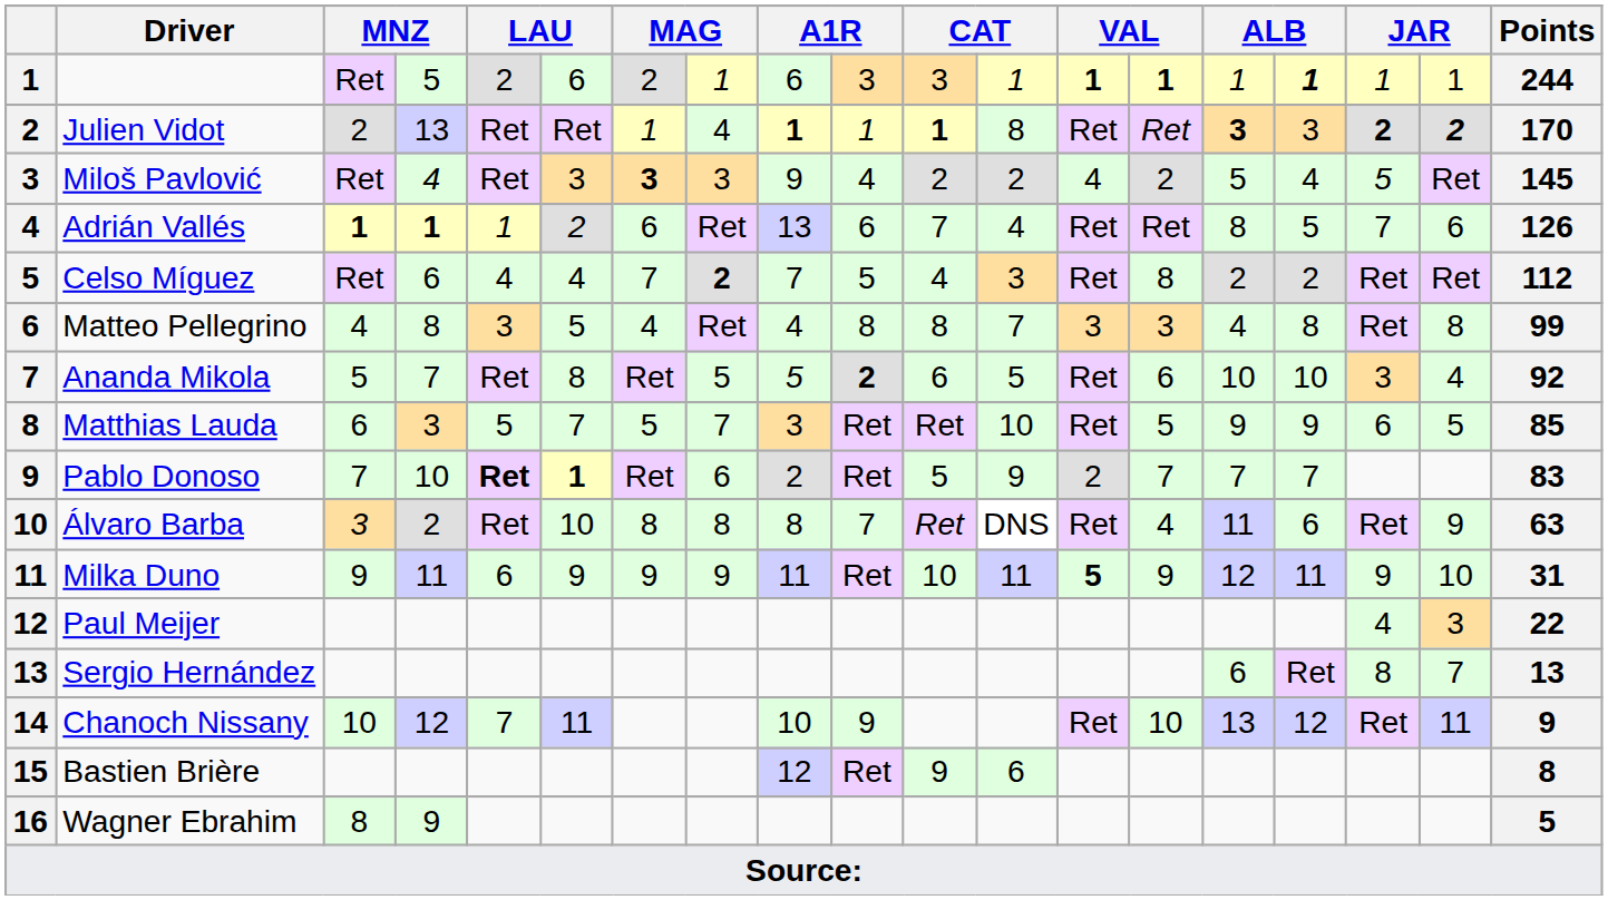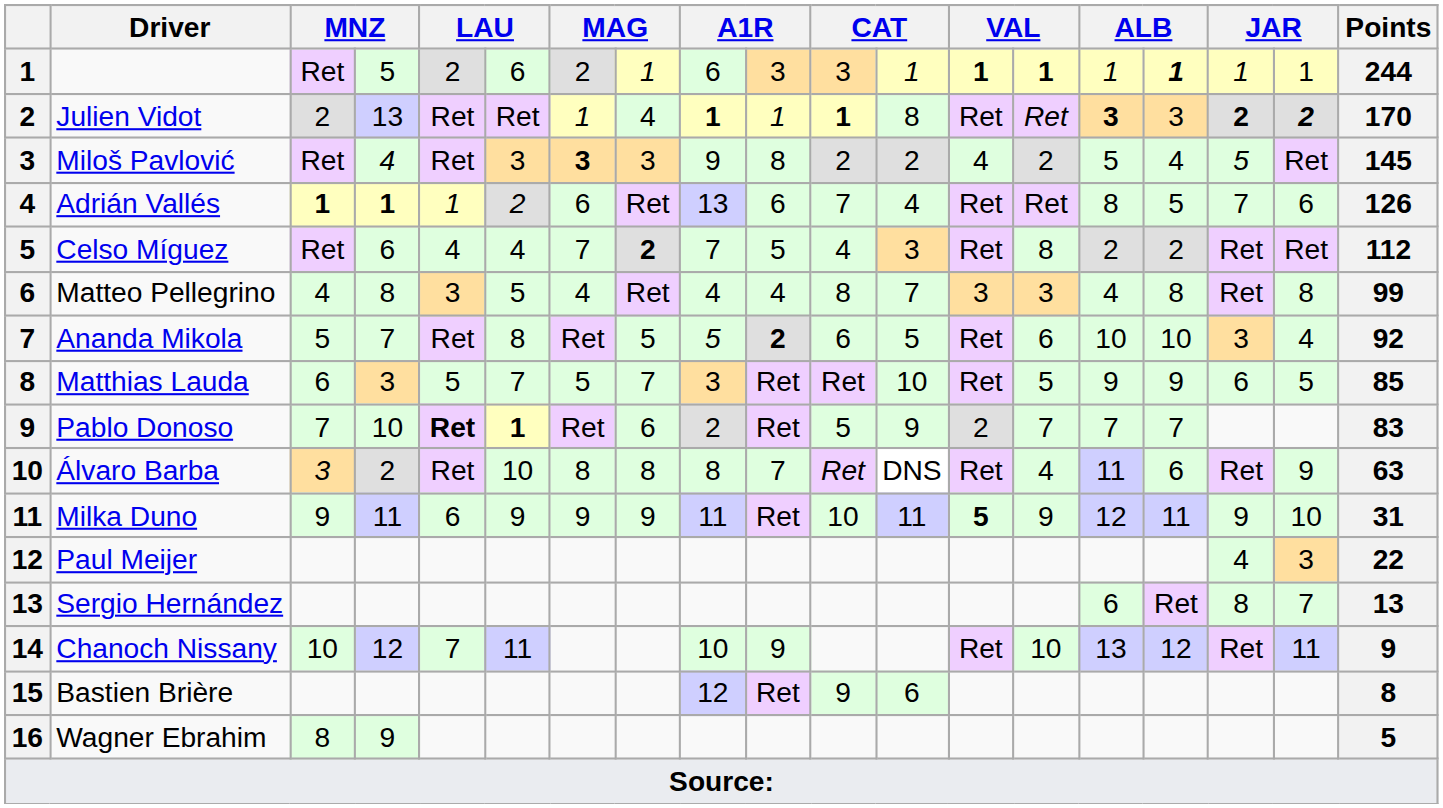 <table class="wikitable" style="font-size: 85%; text-align:center">
 <tr>
 <th></th>
 <th>Driver</th>
 <th colspan=2><a href='#'>MNZ</a><br></th>
 <th colspan=2><a href='#'>LAU</a><br></th>
 <th colspan=2><a href='#'>MAG</a><br></th>
 <th colspan=2><a href='#'>A1R</a><br></th>
 <th colspan=2><a href='#'>CAT</a><br></th>
 <th colspan=2><a href='#'>VAL</a><br></th>
 <th colspan=2><a href='#'>ALB</a><br></th>
 <th colspan=2><a href='#'>JAR</a><br></th>
 <th>Points</th>
 </tr>
 <tr>
 <th>1</th>
 <td align=left></td>
 <td style="background:#EFCFFF;" width=25>Ret</td>
 <td style="background:#DFFFDF;" width=25>5</td>
 <td style="background:#DFDFDF;" width=25>2</td>
 <td style="background:#DFFFDF;" width=25>6</td>
 <td style="background:#DFDFDF;" width=25>2</td>
 <td style="background:#FFFFBF;" width=25><em>1</em></td>
 <td style="background:#DFFFDF;" width=25>6</td>
 <td style="background:#FFDF9F;" width=25>3</td>
 <td style="background:#FFDF9F;" width=25>3</td>
 <td style="background:#FFFFBF;" width=25><em>1</em></td>
 <td style="background:#FFFFBF;" width=25><strong>1</strong></td>
 <td style="background:#FFFFBF;" width=25><strong>1</strong></td>
 <td style="background:#FFFFBF;" width=25><em>1</em></td>
 <td style="background:#FFFFBF;" width=25><strong><em>1</em></strong></td>
 <td style="background:#FFFFBF;" width=25><em>1</em></td>
 <td style="background:#FFFFBF;" width=25>1</td>
 <th>244</th>
 </tr>
 <tr>
 <th>2</th>
 <td align=left> <a href='#'>Julien Vidot</a></td>
 <td style="background:#DFDFDF;">2</td>
 <td style="background:#CFCFFF;">13</td>
 <td style="background:#EFCFFF;">Ret</td>
 <td style="background:#EFCFFF;">Ret</td>
 <td style="background:#FFFFBF;"><em>1</em></td>
 <td style="background:#DFFFDF;">4</td>
 <td style="background:#FFFFBF;"><strong>1</strong></td>
 <td style="background:#FFFFBF;"><em>1</em></td>
 <td style="background:#FFFFBF;"><strong>1</strong></td>
 <td style="background:#DFFFDF;">8</td>
 <td style="background:#EFCFFF;">Ret</td>
 <td style="background:#EFCFFF;"><em>Ret</em></td>
 <td style="background:#FFDF9F;"><strong>3</strong></td>
 <td style="background:#FFDF9F;">3</td>
 <td style="background:#DFDFDF;"><strong>2</strong></td>
 <td style="background:#DFDFDF;"><strong><em>2</em></strong></td>
 <th>170</th>
 </tr>
 <tr>
 <th>3</th>
 <td align=left> <a href='#'>Miloš Pavlović</a></td>
 <td style="background:#EFCFFF;">Ret</td>
 <td style="background:#DFFFDF;"><em>4</em></td>
 <td style="background:#EFCFFF;">Ret</td>
 <td style="background:#FFDF9F;">3</td>
 <td style="background:#FFDF9F;"><strong>3</strong></td>
 <td style="background:#FFDF9F;">3</td>
 <td style="background:#DFFFDF;">9</td>
-<td style="background:#DFFFDF;">4</td>
+<td style="background:#DFFFDF;">8</td>
 <td style="background:#DFDFDF;">2</td>
 <td style="background:#DFDFDF;">2</td>
 <td style="background:#DFFFDF;">4</td>
 <td style="background:#DFDFDF;">2</td>
 <td style="background:#DFFFDF;">5</td>
 <td style="background:#DFFFDF;">4</td>
 <td style="background:#DFFFDF;"><em>5</em></td>
 <td style="background:#EFCFFF;">Ret</td>
 <th>145</th>
 </tr>
 <tr>
 <th>4</th>
 <td align=left> <a href='#'>Adrián Vallés</a></td>
 <td style="background:#FFFFBF;"><strong>1</strong></td>
 <td style="background:#FFFFBF;"><strong>1</strong></td>
 <td style="background:#FFFFBF;"><em>1</em></td>
 <td style="background:#DFDFDF;"><em>2</em></td>
 <td style="background:#DFFFDF;">6</td>
 <td style="background:#EFCFFF;">Ret</td>
 <td style="background:#CFCFFF;">13</td>
 <td style="background:#DFFFDF;">6</td>
 <td style="background:#DFFFDF;">7</td>
 <td style="background:#DFFFDF;">4</td>
 <td style="background:#EFCFFF;">Ret</td>
 <td style="background:#EFCFFF;">Ret</td>
 <td style="background:#DFFFDF;">8</td>
 <td style="background:#DFFFDF;">5</td>
 <td style="background:#DFFFDF;">7</td>
 <td style="background:#DFFFDF;">6</td>
 <th>126</th>
 </tr>
 <tr>
 <th>5</th>
 <td align=left> <a href='#'>Celso Míguez</a></td>
 <td style="background:#EFCFFF;">Ret</td>
 <td style="background:#DFFFDF;">6</td>
 <td style="background:#DFFFDF;">4</td>
 <td style="background:#DFFFDF;">4</td>
 <td style="background:#DFFFDF;">7</td>
 <td style="background:#DFDFDF;"><strong>2</strong></td>
 <td style="background:#DFFFDF;">7</td>
 <td style="background:#DFFFDF;">5</td>
 <td style="background:#DFFFDF;">4</td>
 <td style="background:#FFDF9F;">3</td>
 <td style="background:#EFCFFF;">Ret</td>
 <td style="background:#DFFFDF;">8</td>
 <td style="background:#DFDFDF;">2</td>
 <td style="background:#DFDFDF;">2</td>
 <td style="background:#EFCFFF;">Ret</td>
 <td style="background:#EFCFFF;">Ret</td>
 <th>112</th>
 </tr>
 <tr>
 <th>6</th>
 <td align=left> Matteo Pellegrino</td>
 <td style="background:#DFFFDF;">4</td>
 <td style="background:#DFFFDF;">8</td>
 <td style="background:#FFDF9F;">3</td>
 <td style="background:#DFFFDF;">5</td>
 <td style="background:#DFFFDF;">4</td>
 <td style="background:#EFCFFF;">Ret</td>
 <td style="background:#DFFFDF;">4</td>
-<td style="background:#DFFFDF;">8</td>
+<td style="background:#DFFFDF;">4</td>
 <td style="background:#DFFFDF;">8</td>
 <td style="background:#DFFFDF;">7</td>
 <td style="background:#FFDF9F;">3</td>
 <td style="background:#FFDF9F;">3</td>
 <td style="background:#DFFFDF;">4</td>
 <td style="background:#DFFFDF;">8</td>
 <td style="background:#EFCFFF;">Ret</td>
 <td style="background:#DFFFDF;">8</td>
 <th>99</th>
 </tr>
 <tr>
 <th>7</th>
 <td align=left> <a href='#'>Ananda Mikola</a></td>
 <td style="background:#DFFFDF;">5</td>
 <td style="background:#DFFFDF;">7</td>
 <td style="background:#EFCFFF;">Ret</td>
 <td style="background:#DFFFDF;">8</td>
 <td style="background:#EFCFFF;">Ret</td>
 <td style="background:#DFFFDF;">5</td>
 <td style="background:#DFFFDF;"><em>5</em></td>
 <td style="background:#DFDFDF;"><strong>2</strong></td>
 <td style="background:#DFFFDF;">6</td>
 <td style="background:#DFFFDF;">5</td>
 <td style="background:#EFCFFF;">Ret</td>
 <td style="background:#DFFFDF;">6</td>
 <td style="background:#DFFFDF;">10</td>
 <td style="background:#DFFFDF;">10</td>
 <td style="background:#FFDF9F;">3</td>
 <td style="background:#DFFFDF;">4</td>
 <th>92</th>
 </tr>
 <tr>
 <th>8</th>
 <td align=left> <a href='#'>Matthias Lauda</a></td>
 <td style="background:#DFFFDF;">6</td>
 <td style="background:#FFDF9F;">3</td>
 <td style="background:#DFFFDF;">5</td>
 <td style="background:#DFFFDF;">7</td>
 <td style="background:#DFFFDF;">5</td>
 <td style="background:#DFFFDF;">7</td>
 <td style="background:#FFDF9F;">3</td>
 <td style="background:#EFCFFF;">Ret</td>
 <td style="background:#EFCFFF;">Ret</td>
 <td style="background:#DFFFDF;">10</td>
 <td style="background:#EFCFFF;">Ret</td>
 <td style="background:#DFFFDF;">5</td>
 <td style="background:#DFFFDF;">9</td>
 <td style="background:#DFFFDF;">9</td>
 <td style="background:#DFFFDF;">6</td>
 <td style="background:#DFFFDF;">5</td>
 <th>85</th>
 </tr>
 <tr>
 <th>9</th>
 <td align=left> <a href='#'>Pablo Donoso</a></td>
 <td style="background:#DFFFDF;">7</td>
 <td style="background:#DFFFDF;">10</td>
 <td style="background:#EFCFFF;"><strong>Ret</strong></td>
 <td style="background:#FFFFBF;"><strong>1</strong></td>
 <td style="background:#EFCFFF;">Ret</td>
 <td style="background:#DFFFDF;">6</td>
 <td style="background:#DFDFDF;">2</td>
 <td style="background:#EFCFFF;">Ret</td>
 <td style="background:#DFFFDF;">5</td>
 <td style="background:#DFFFDF;">9</td>
 <td style="background:#DFDFDF;">2</td>
 <td style="background:#DFFFDF;">7</td>
 <td style="background:#DFFFDF;">7</td>
 <td style="background:#DFFFDF;">7</td>
 <td></td>
 <td></td>
 <th>83</th>
 </tr>
 <tr>
 <th>10</th>
 <td align=left> <a href='#'>Álvaro Barba</a></td>
 <td style="background:#FFDF9F;"><em>3</em></td>
 <td style="background:#DFDFDF;">2</td>
 <td style="background:#EFCFFF;">Ret</td>
 <td style="background:#DFFFDF;">10</td>
 <td style="background:#DFFFDF;">8</td>
 <td style="background:#DFFFDF;">8</td>
 <td style="background:#DFFFDF;">8</td>
 <td style="background:#DFFFDF;">7</td>
 <td style="background:#EFCFFF;"><em>Ret</em></td>
 <td style="background:#FFFFFF;">DNS</td>
 <td style="background:#EFCFFF;">Ret</td>
 <td style="background:#DFFFDF;">4</td>
 <td style="background:#CFCFFF;">11</td>
 <td style="background:#DFFFDF;">6</td>
 <td style="background:#EFCFFF;">Ret</td>
 <td style="background:#DFFFDF;">9</td>
 <th>63</th>
 </tr>
 <tr>
 <th>11</th>
 <td align=left> <a href='#'>Milka Duno</a></td>
 <td style="background:#DFFFDF;">9</td>
 <td style="background:#CFCFFF;">11</td>
 <td style="background:#DFFFDF;">6</td>
 <td style="background:#DFFFDF;">9</td>
 <td style="background:#DFFFDF;">9</td>
 <td style="background:#DFFFDF;">9</td>
 <td style="background:#CFCFFF;">11</td>
 <td style="background:#EFCFFF;">Ret</td>
 <td style="background:#DFFFDF;">10</td>
 <td style="background:#CFCFFF;">11</td>
 <td style="background:#DFFFDF;"><strong>5</strong></td>
 <td style="background:#DFFFDF;">9</td>
 <td style="background:#CFCFFF;">12</td>
 <td style="background:#CFCFFF;">11</td>
 <td style="background:#DFFFDF;">9</td>
 <td style="background:#DFFFDF;">10</td>
 <th>31</th>
 </tr>
 <tr>
 <th>12</th>
 <td align=left> <a href='#'>Paul Meijer</a></td>
 <td></td>
 <td></td>
 <td></td>
 <td></td>
 <td></td>
 <td></td>
 <td></td>
 <td></td>
 <td></td>
 <td></td>
 <td></td>
 <td></td>
 <td></td>
 <td></td>
 <td style="background:#DFFFDF;">4</td>
 <td style="background:#FFDF9F;">3</td>
 <th>22</th>
 </tr>
 <tr>
 <th>13</th>
 <td align=left> <a href='#'>Sergio Hernández</a></td>
 <td></td>
 <td></td>
 <td></td>
 <td></td>
 <td></td>
 <td></td>
 <td></td>
 <td></td>
 <td></td>
 <td></td>
 <td></td>
 <td></td>
 <td style="background:#DFFFDF;">6</td>
 <td style="background:#EFCFFF;">Ret</td>
 <td style="background:#DFFFDF;">8</td>
 <td style="background:#DFFFDF;">7</td>
 <th>13</th>
 </tr>
 <tr>
 <th>14</th>
 <td align=left> <a href='#'>Chanoch Nissany</a></td>
 <td style="background:#DFFFDF;">10</td>
 <td style="background:#CFCFFF;">12</td>
 <td style="background:#DFFFDF;">7</td>
 <td style="background:#CFCFFF;">11</td>
 <td></td>
 <td></td>
 <td style="background:#DFFFDF;">10</td>
 <td style="background:#DFFFDF;">9</td>
 <td></td>
 <td></td>
 <td style="background:#EFCFFF;">Ret</td>
 <td style="background:#DFFFDF;">10</td>
 <td style="background:#CFCFFF;">13</td>
 <td style="background:#CFCFFF;">12</td>
 <td style="background:#EFCFFF;">Ret</td>
 <td style="background:#CFCFFF;">11</td>
 <th>9</th>
 </tr>
 <tr>
 <th>15</th>
 <td align=left> Bastien Brière</td>
 <td></td>
 <td></td>
 <td></td>
 <td></td>
 <td></td>
 <td></td>
 <td style="background:#CFCFFF;">12</td>
 <td style="background:#EFCFFF;">Ret</td>
 <td style="background:#DFFFDF;">9</td>
 <td style="background:#DFFFDF;">6</td>
 <td></td>
 <td></td>
 <td></td>
 <td></td>
 <td></td>
 <td></td>
 <th>8</th>
 </tr>
 <tr>
 <th>16</th>
 <td align=left> Wagner Ebrahim</td>
 <td style="background:#DFFFDF;">8</td>
 <td style="background:#DFFFDF;">9</td>
 <td></td>
 <td></td>
 <td></td>
 <td></td>
 <td></td>
 <td></td>
 <td></td>
 <td></td>
 <td></td>
 <td></td>
 <td></td>
 <td></td>
 <td></td>
 <td></td>
 <th>5</th>
 </tr>
 <tr class="sortbottom">
 <td colspan="20" style="background-color:#EAECF0;text-align:center"><strong>Source:</strong></td>
 </tr>
 </table>
